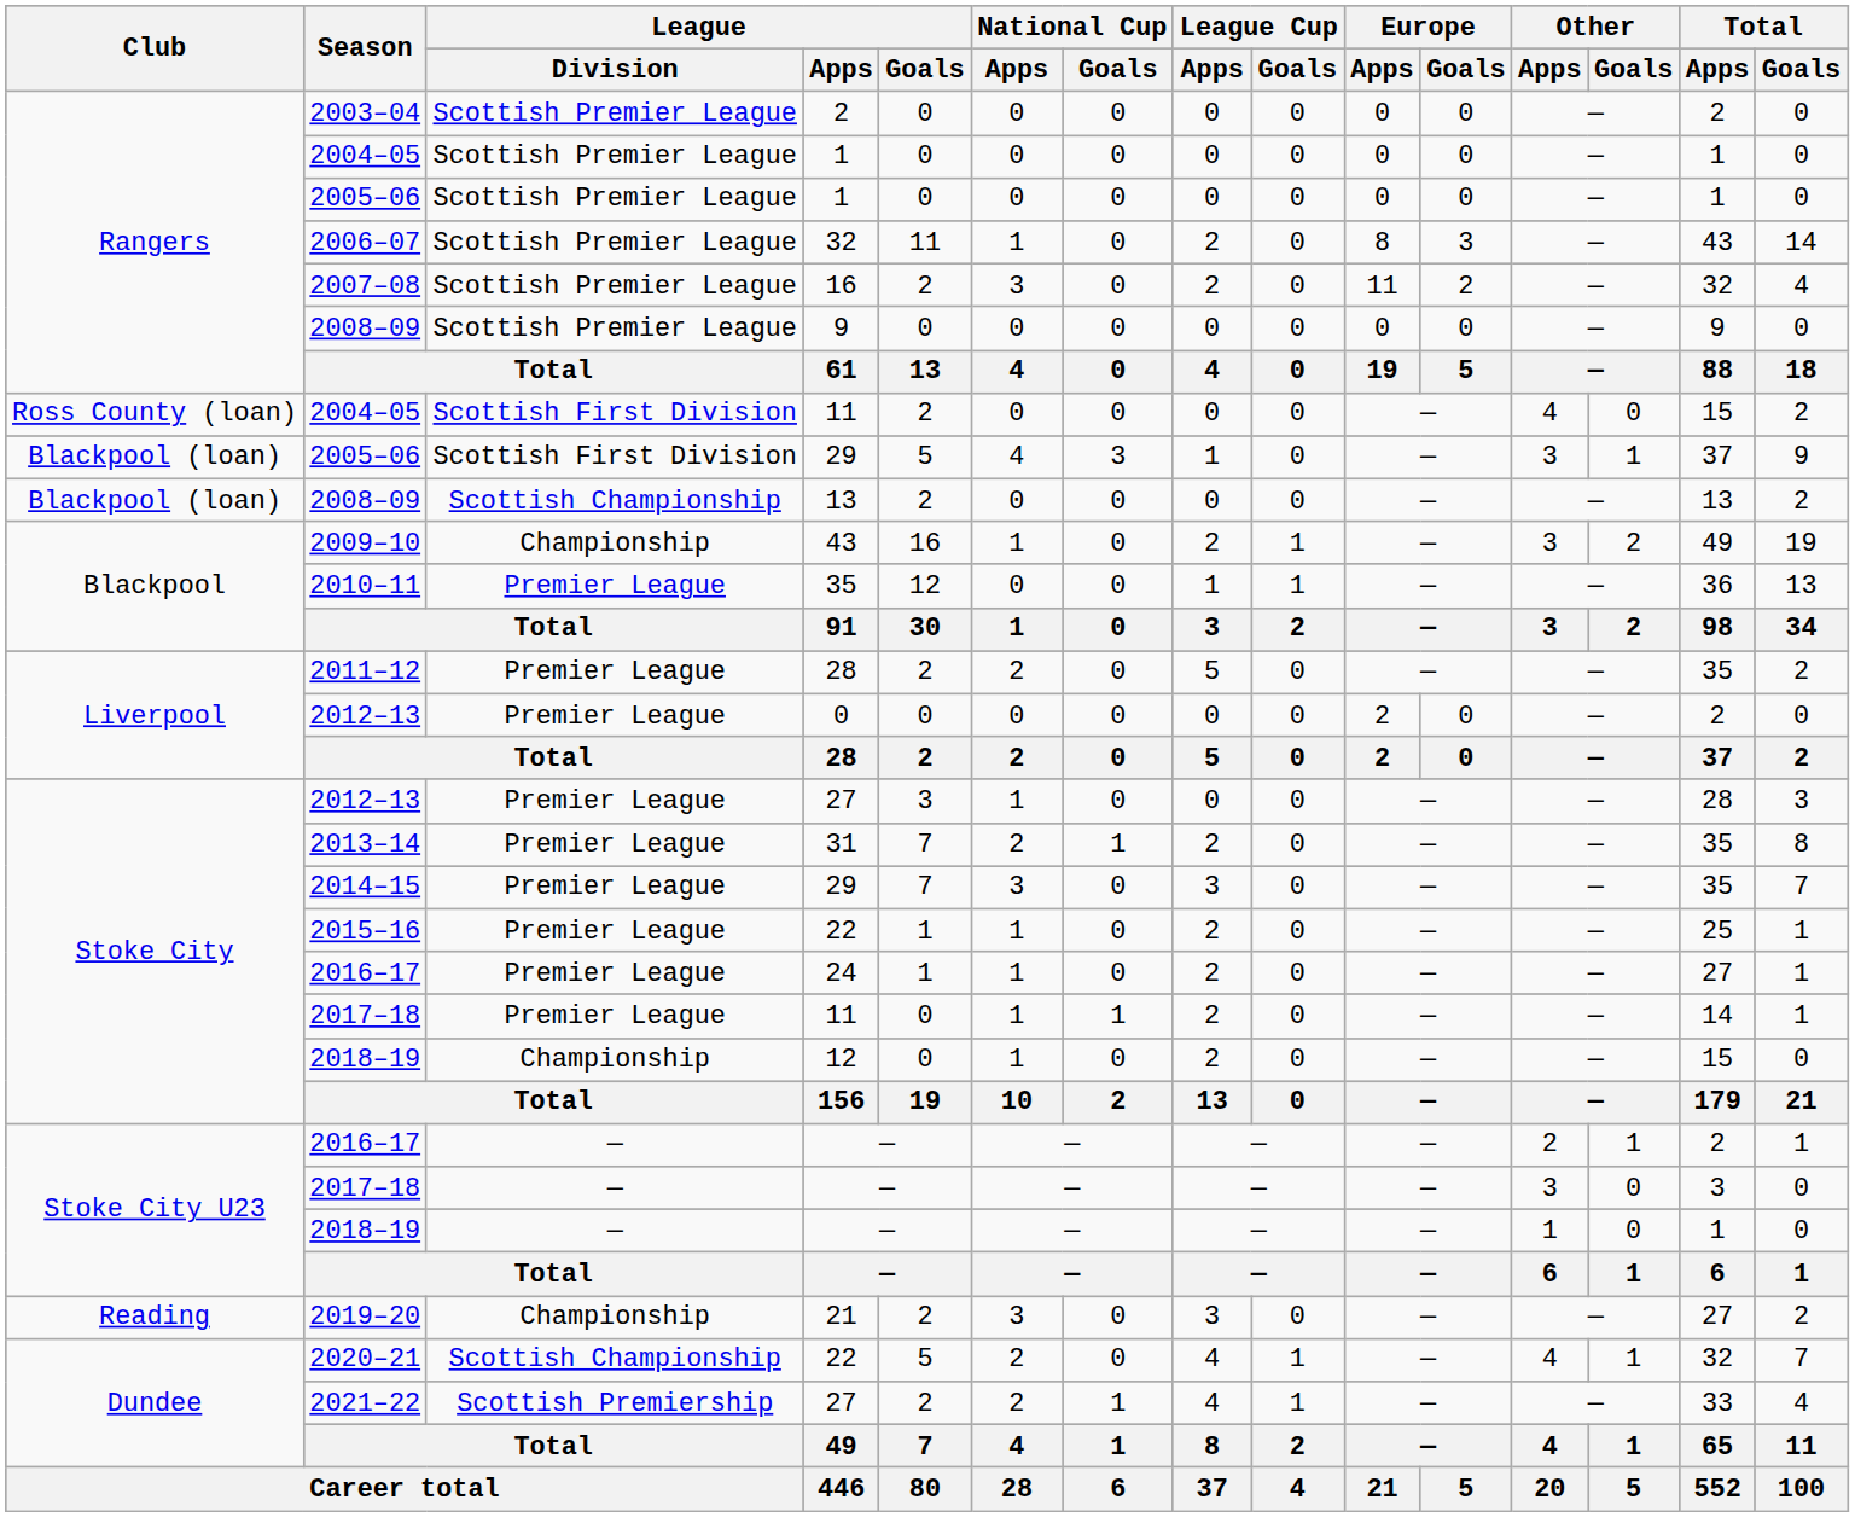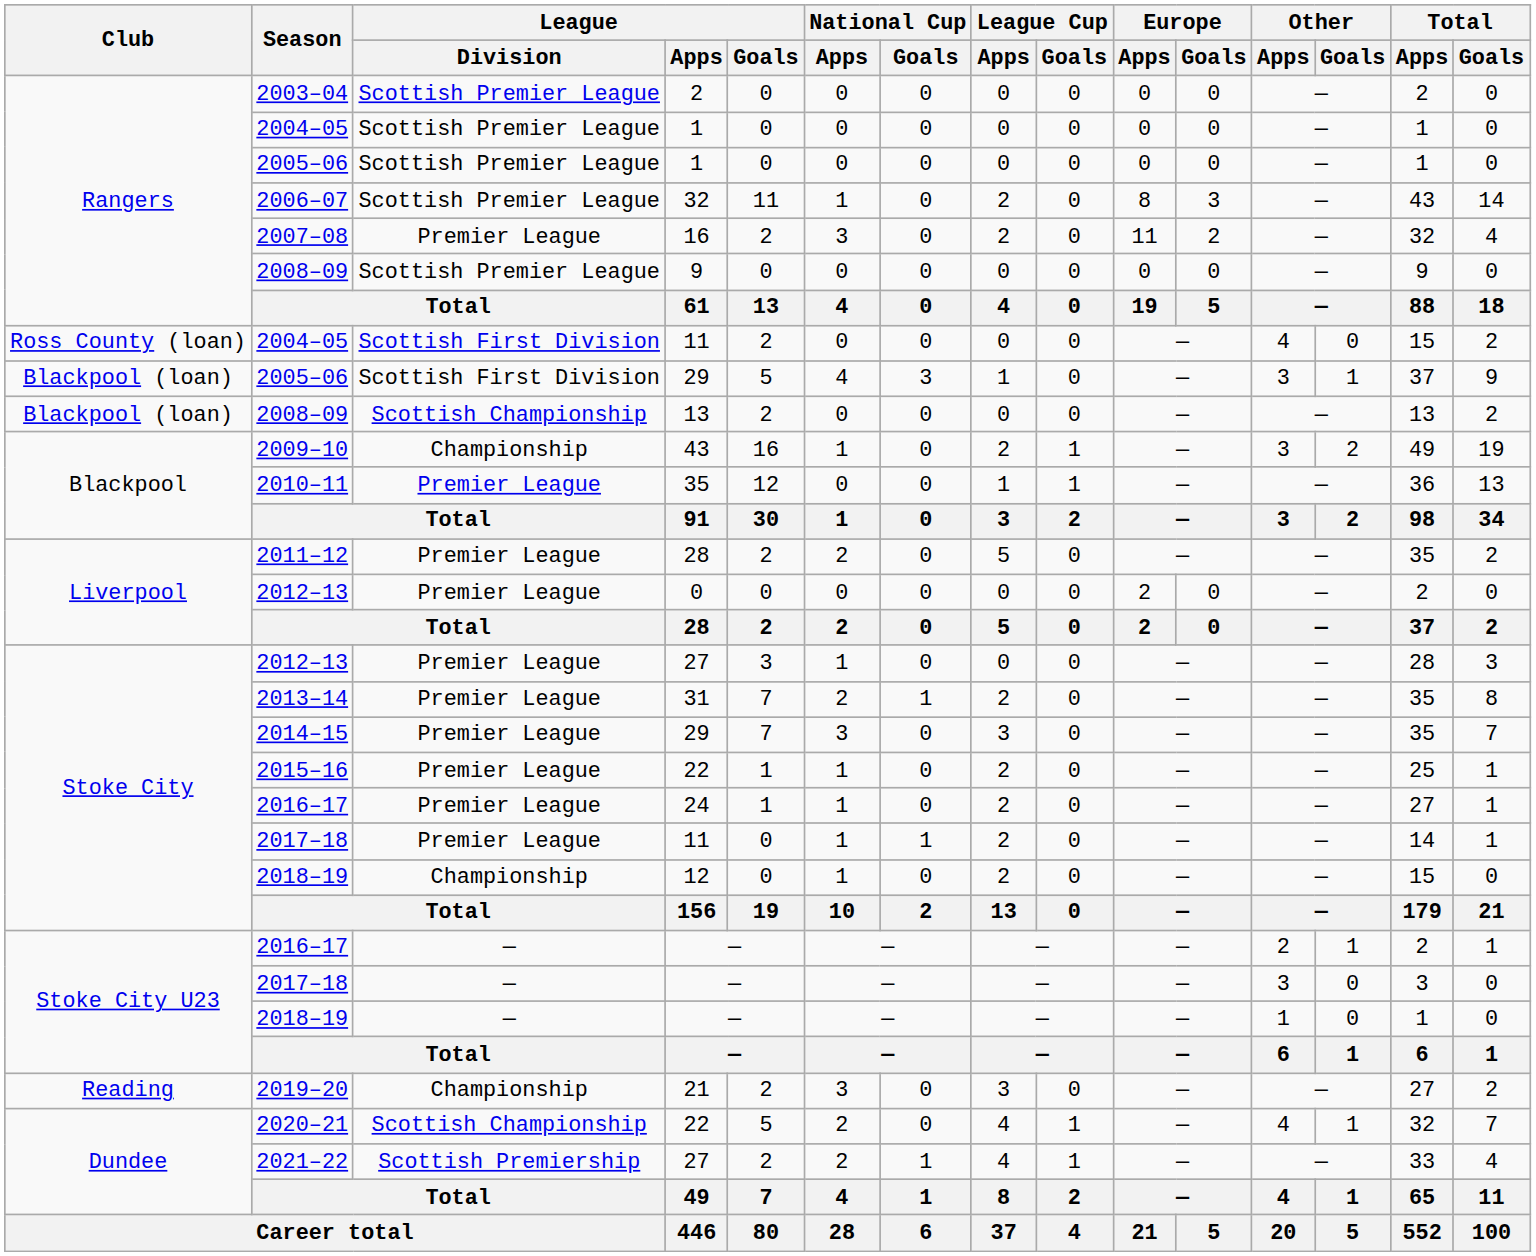 <table class="wikitable" style="text-align: center;">
 <tr>
 <th rowspan=2>Club</th>
 <th rowspan=2>Season</th>
 <th colspan=3>League</th>
 <th colspan=2>National Cup</th>
 <th colspan=2>League Cup</th>
 <th colspan=2>Europe</th>
 <th colspan=2>Other</th>
 <th colspan=2>Total</th>
 </tr>
 <tr>
 <th>Division</th>
 <th>Apps</th>
 <th>Goals</th>
 <th>Apps</th>
 <th>Goals</th>
 <th>Apps</th>
 <th>Goals</th>
 <th>Apps</th>
 <th>Goals</th>
 <th>Apps</th>
 <th>Goals</th>
 <th>Apps</th>
 <th>Goals</th>
 </tr>
 <tr>
 <td rowspan=7><a href='#'>Rangers</a></td>
 <td><a href='#'>2003–04</a></td>
 <td><a href='#'>Scottish Premier League</a></td>
 <td>2</td>
 <td>0</td>
 <td>0</td>
 <td>0</td>
 <td>0</td>
 <td>0</td>
 <td>0</td>
 <td>0</td>
 <td colspan=2>—</td>
 <td>2</td>
 <td>0</td>
 </tr>
 <tr>
 <td><a href='#'>2004–05</a></td>
 <td>Scottish Premier League</td>
 <td>1</td>
 <td>0</td>
 <td>0</td>
 <td>0</td>
 <td>0</td>
 <td>0</td>
 <td>0</td>
 <td>0</td>
 <td colspan=2>—</td>
 <td>1</td>
 <td>0</td>
 </tr>
 <tr>
 <td><a href='#'>2005–06</a></td>
 <td>Scottish Premier League</td>
 <td>1</td>
 <td>0</td>
 <td>0</td>
 <td>0</td>
 <td>0</td>
 <td>0</td>
 <td>0</td>
 <td>0</td>
 <td colspan=2>—</td>
 <td>1</td>
 <td>0</td>
 </tr>
 <tr>
 <td><a href='#'>2006–07</a></td>
 <td>Scottish Premier League</td>
 <td>32</td>
 <td>11</td>
 <td>1</td>
 <td>0</td>
 <td>2</td>
 <td>0</td>
 <td>8</td>
 <td>3</td>
 <td colspan=2>—</td>
 <td>43</td>
 <td>14</td>
 </tr>
 <tr>
 <td><a href='#'>2007–08</a></td>
-<td>Scottish Premier League</td>
+<td>Premier League</td>
 <td>16</td>
 <td>2</td>
 <td>3</td>
 <td>0</td>
 <td>2</td>
 <td>0</td>
 <td>11</td>
 <td>2</td>
 <td colspan=2>—</td>
 <td>32</td>
 <td>4</td>
 </tr>
 <tr>
 <td><a href='#'>2008–09</a></td>
 <td>Scottish Premier League</td>
 <td>9</td>
 <td>0</td>
 <td>0</td>
 <td>0</td>
 <td>0</td>
 <td>0</td>
 <td>0</td>
 <td>0</td>
 <td colspan=2>—</td>
 <td>9</td>
 <td>0</td>
 </tr>
 <tr>
 <th colspan=2>Total</th>
 <th>61</th>
 <th>13</th>
 <th>4</th>
 <th>0</th>
 <th>4</th>
 <th>0</th>
 <th>19</th>
 <th>5</th>
 <th colspan=2>—</th>
 <th>88</th>
 <th>18</th>
 </tr>
 <tr>
 <td><a href='#'>Ross County</a> (loan)</td>
 <td><a href='#'>2004–05</a></td>
 <td><a href='#'>Scottish First Division</a></td>
 <td>11</td>
 <td>2</td>
 <td>0</td>
 <td>0</td>
 <td>0</td>
 <td>0</td>
 <td colspan=2>—</td>
 <td>4</td>
 <td>0</td>
 <td>15</td>
 <td>2</td>
 </tr>
 <tr>
 <td><a href='#'>Blackpool</a> (loan)</td>
 <td><a href='#'>2005–06</a></td>
 <td>Scottish First Division</td>
 <td>29</td>
 <td>5</td>
 <td>4</td>
 <td>3</td>
 <td>1</td>
 <td>0</td>
 <td colspan=2>—</td>
 <td>3</td>
 <td>1</td>
 <td>37</td>
 <td>9</td>
 </tr>
 <tr>
 <td><a href='#'>Blackpool</a> (loan)</td>
 <td><a href='#'>2008–09</a></td>
 <td><a href='#'>Scottish Championship</a></td>
 <td>13</td>
 <td>2</td>
 <td>0</td>
 <td>0</td>
 <td>0</td>
 <td>0</td>
 <td colspan=2>—</td>
 <td colspan=2>—</td>
 <td>13</td>
 <td>2</td>
 </tr>
 <tr>
 <td rowspan=3>Blackpool</td>
 <td><a href='#'>2009–10</a></td>
 <td>Championship</td>
 <td>43</td>
 <td>16</td>
 <td>1</td>
 <td>0</td>
 <td>2</td>
 <td>1</td>
 <td colspan=2>—</td>
 <td>3</td>
 <td>2</td>
 <td>49</td>
 <td>19</td>
 </tr>
 <tr>
 <td><a href='#'>2010–11</a></td>
 <td><a href='#'>Premier League</a></td>
 <td>35</td>
 <td>12</td>
 <td>0</td>
 <td>0</td>
 <td>1</td>
 <td>1</td>
 <td colspan=2>—</td>
 <td colspan=2>—</td>
 <td>36</td>
 <td>13</td>
 </tr>
 <tr>
 <th colspan=2>Total</th>
 <th>91</th>
 <th>30</th>
 <th>1</th>
 <th>0</th>
 <th>3</th>
 <th>2</th>
 <th colspan=2>—</th>
 <th>3</th>
 <th>2</th>
 <th>98</th>
 <th>34</th>
 </tr>
 <tr>
 <td rowspan=3><a href='#'>Liverpool</a></td>
 <td><a href='#'>2011–12</a></td>
 <td>Premier League</td>
 <td>28</td>
 <td>2</td>
 <td>2</td>
 <td>0</td>
 <td>5</td>
 <td>0</td>
 <td colspan=2>—</td>
 <td colspan=2>—</td>
 <td>35</td>
 <td>2</td>
 </tr>
 <tr>
 <td><a href='#'>2012–13</a></td>
 <td>Premier League</td>
 <td>0</td>
 <td>0</td>
 <td>0</td>
 <td>0</td>
 <td>0</td>
 <td>0</td>
 <td>2</td>
 <td>0</td>
 <td colspan=2>—</td>
 <td>2</td>
 <td>0</td>
 </tr>
 <tr>
 <th colspan=2>Total</th>
 <th>28</th>
 <th>2</th>
 <th>2</th>
 <th>0</th>
 <th>5</th>
 <th>0</th>
 <th>2</th>
 <th>0</th>
 <th colspan=2>—</th>
 <th>37</th>
 <th>2</th>
 </tr>
 <tr>
 <td rowspan=8><a href='#'>Stoke City</a></td>
 <td><a href='#'>2012–13</a></td>
 <td>Premier League</td>
 <td>27</td>
 <td>3</td>
 <td>1</td>
 <td>0</td>
 <td>0</td>
 <td>0</td>
 <td colspan=2>—</td>
 <td colspan=2>—</td>
 <td>28</td>
 <td>3</td>
 </tr>
 <tr>
 <td><a href='#'>2013–14</a></td>
 <td>Premier League</td>
 <td>31</td>
 <td>7</td>
 <td>2</td>
 <td>1</td>
 <td>2</td>
 <td>0</td>
 <td colspan=2>—</td>
 <td colspan=2>—</td>
 <td>35</td>
 <td>8</td>
 </tr>
 <tr>
 <td><a href='#'>2014–15</a></td>
 <td>Premier League</td>
 <td>29</td>
 <td>7</td>
 <td>3</td>
 <td>0</td>
 <td>3</td>
 <td>0</td>
 <td colspan=2>—</td>
 <td colspan=2>—</td>
 <td>35</td>
 <td>7</td>
 </tr>
 <tr>
 <td><a href='#'>2015–16</a></td>
 <td>Premier League</td>
 <td>22</td>
 <td>1</td>
 <td>1</td>
 <td>0</td>
 <td>2</td>
 <td>0</td>
 <td colspan=2>—</td>
 <td colspan=2>—</td>
 <td>25</td>
 <td>1</td>
 </tr>
 <tr>
 <td><a href='#'>2016–17</a></td>
 <td>Premier League</td>
 <td>24</td>
 <td>1</td>
 <td>1</td>
 <td>0</td>
 <td>2</td>
 <td>0</td>
 <td colspan=2>—</td>
 <td colspan=2>—</td>
 <td>27</td>
 <td>1</td>
 </tr>
 <tr>
 <td><a href='#'>2017–18</a></td>
 <td>Premier League</td>
 <td>11</td>
 <td>0</td>
 <td>1</td>
 <td>1</td>
 <td>2</td>
 <td>0</td>
 <td colspan=2>—</td>
 <td colspan=2>—</td>
 <td>14</td>
 <td>1</td>
 </tr>
 <tr>
 <td><a href='#'>2018–19</a></td>
 <td>Championship</td>
 <td>12</td>
 <td>0</td>
 <td>1</td>
 <td>0</td>
 <td>2</td>
 <td>0</td>
 <td colspan=2>—</td>
 <td colspan=2>—</td>
 <td>15</td>
 <td>0</td>
 </tr>
 <tr>
 <th colspan=2>Total</th>
 <th>156</th>
 <th>19</th>
 <th>10</th>
 <th>2</th>
 <th>13</th>
 <th>0</th>
 <th colspan=2>—</th>
 <th colspan=2>—</th>
 <th>179</th>
 <th>21</th>
 </tr>
 <tr>
 <td rowspan=4><a href='#'>Stoke City U23</a></td>
 <td><a href='#'>2016–17</a></td>
 <td colspan=1>—</td>
 <td colspan=2>—</td>
 <td colspan=2>—</td>
 <td colspan=2>—</td>
 <td colspan=2>—</td>
 <td>2</td>
 <td>1</td>
 <td>2</td>
 <td>1</td>
 </tr>
 <tr>
 <td><a href='#'>2017–18</a></td>
 <td colspan=1>—</td>
 <td colspan=2>—</td>
 <td colspan=2>—</td>
 <td colspan=2>—</td>
 <td colspan=2>—</td>
 <td>3</td>
 <td>0</td>
 <td>3</td>
 <td>0</td>
 </tr>
 <tr>
 <td><a href='#'>2018–19</a></td>
 <td colspan=1>—</td>
 <td colspan=2>—</td>
 <td colspan=2>—</td>
 <td colspan=2>—</td>
 <td colspan=2>—</td>
 <td>1</td>
 <td>0</td>
 <td>1</td>
 <td>0</td>
 </tr>
 <tr>
 <th colspan=2>Total</th>
 <th colspan=2>—</th>
 <th colspan=2>—</th>
 <th colspan=2>—</th>
 <th colspan=2>—</th>
 <th>6</th>
 <th>1</th>
 <th>6</th>
 <th>1</th>
 </tr>
 <tr>
 <td><a href='#'>Reading</a></td>
 <td><a href='#'>2019–20</a></td>
 <td>Championship</td>
 <td>21</td>
 <td>2</td>
 <td>3</td>
 <td>0</td>
 <td>3</td>
 <td>0</td>
 <td colspan=2>—</td>
 <td colspan=2>—</td>
 <td>27</td>
 <td>2</td>
 </tr>
 <tr>
 <td rowspan=3><a href='#'>Dundee</a></td>
 <td><a href='#'>2020–21</a></td>
 <td><a href='#'>Scottish Championship</a></td>
 <td>22</td>
 <td>5</td>
 <td>2</td>
 <td>0</td>
 <td>4</td>
 <td>1</td>
 <td colspan="2">—</td>
 <td>4</td>
 <td>1</td>
 <td>32</td>
 <td>7</td>
 </tr>
 <tr>
 <td><a href='#'>2021–22</a></td>
 <td><a href='#'>Scottish Premiership</a></td>
 <td>27</td>
 <td>2</td>
 <td>2</td>
 <td>1</td>
 <td>4</td>
 <td>1</td>
 <td colspan=2>—</td>
 <td colspan=2>—</td>
 <td>33</td>
 <td>4</td>
 </tr>
 <tr>
 <th colspan=2>Total</th>
 <th>49</th>
 <th>7</th>
 <th>4</th>
 <th>1</th>
 <th>8</th>
 <th>2</th>
 <th colspan=2>—</th>
 <th>4</th>
 <th>1</th>
 <th>65</th>
 <th>11</th>
 </tr>
 <tr>
 <th colspan=3>Career total</th>
 <th>446</th>
 <th>80</th>
 <th>28</th>
 <th>6</th>
 <th>37</th>
 <th>4</th>
 <th>21</th>
 <th>5</th>
 <th>20</th>
 <th>5</th>
 <th>552</th>
 <th>100</th>
 </tr>
 </table>
